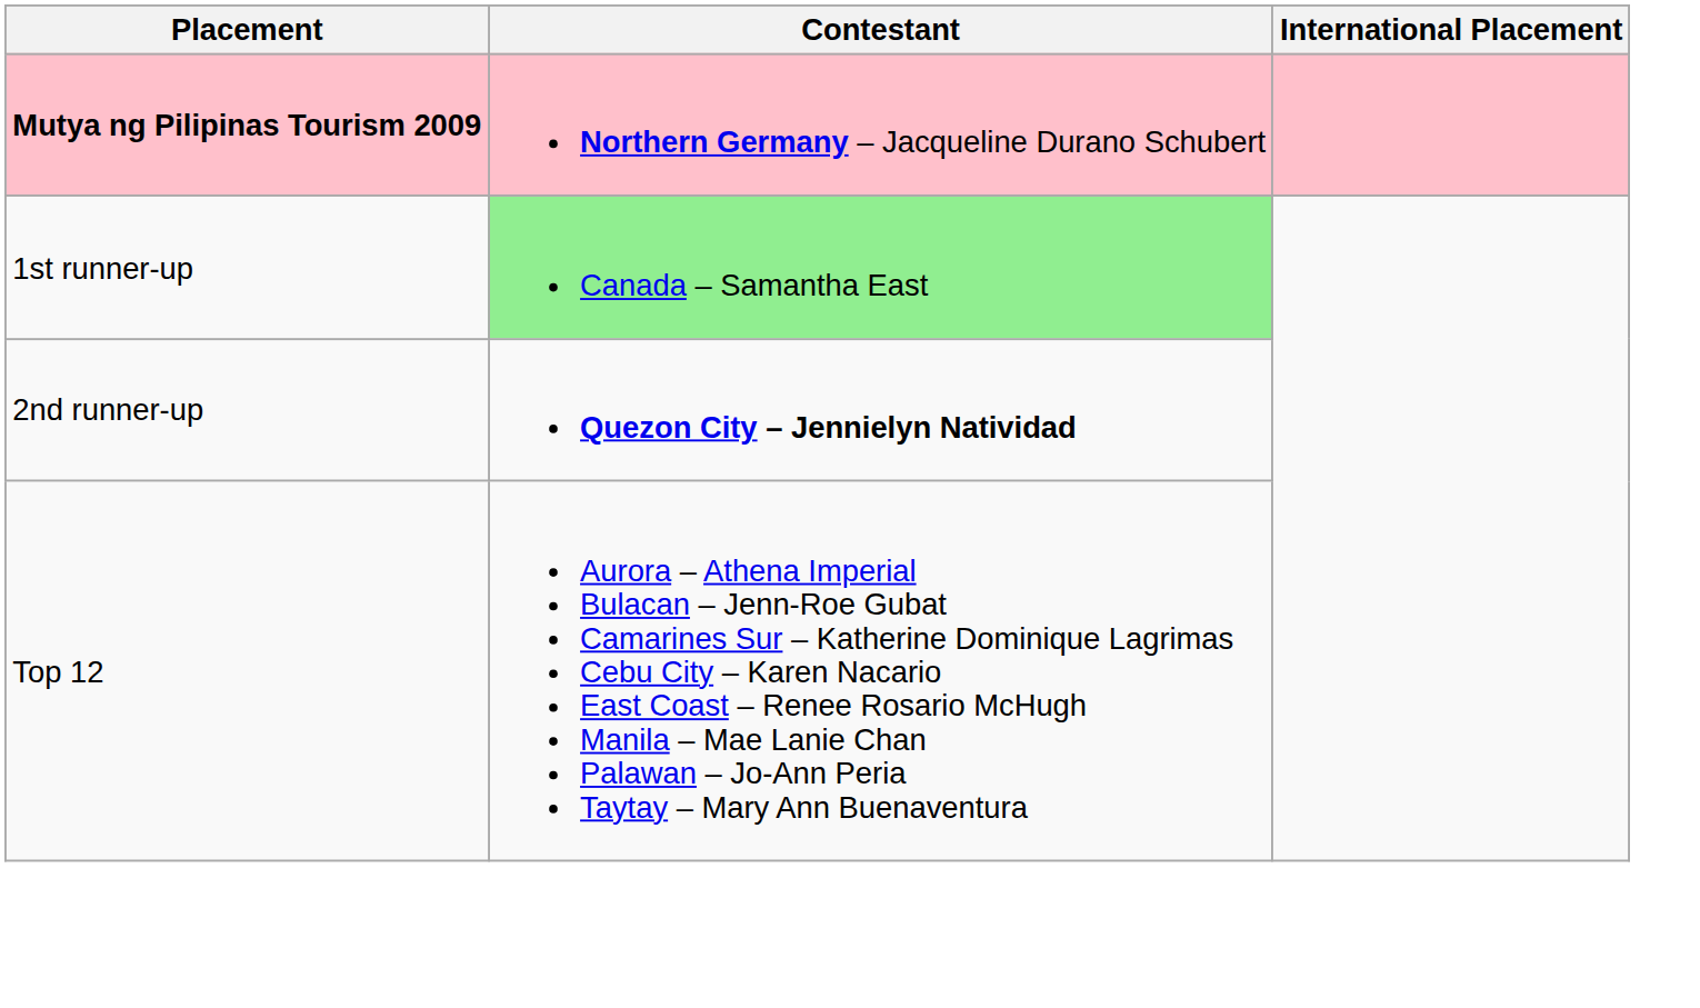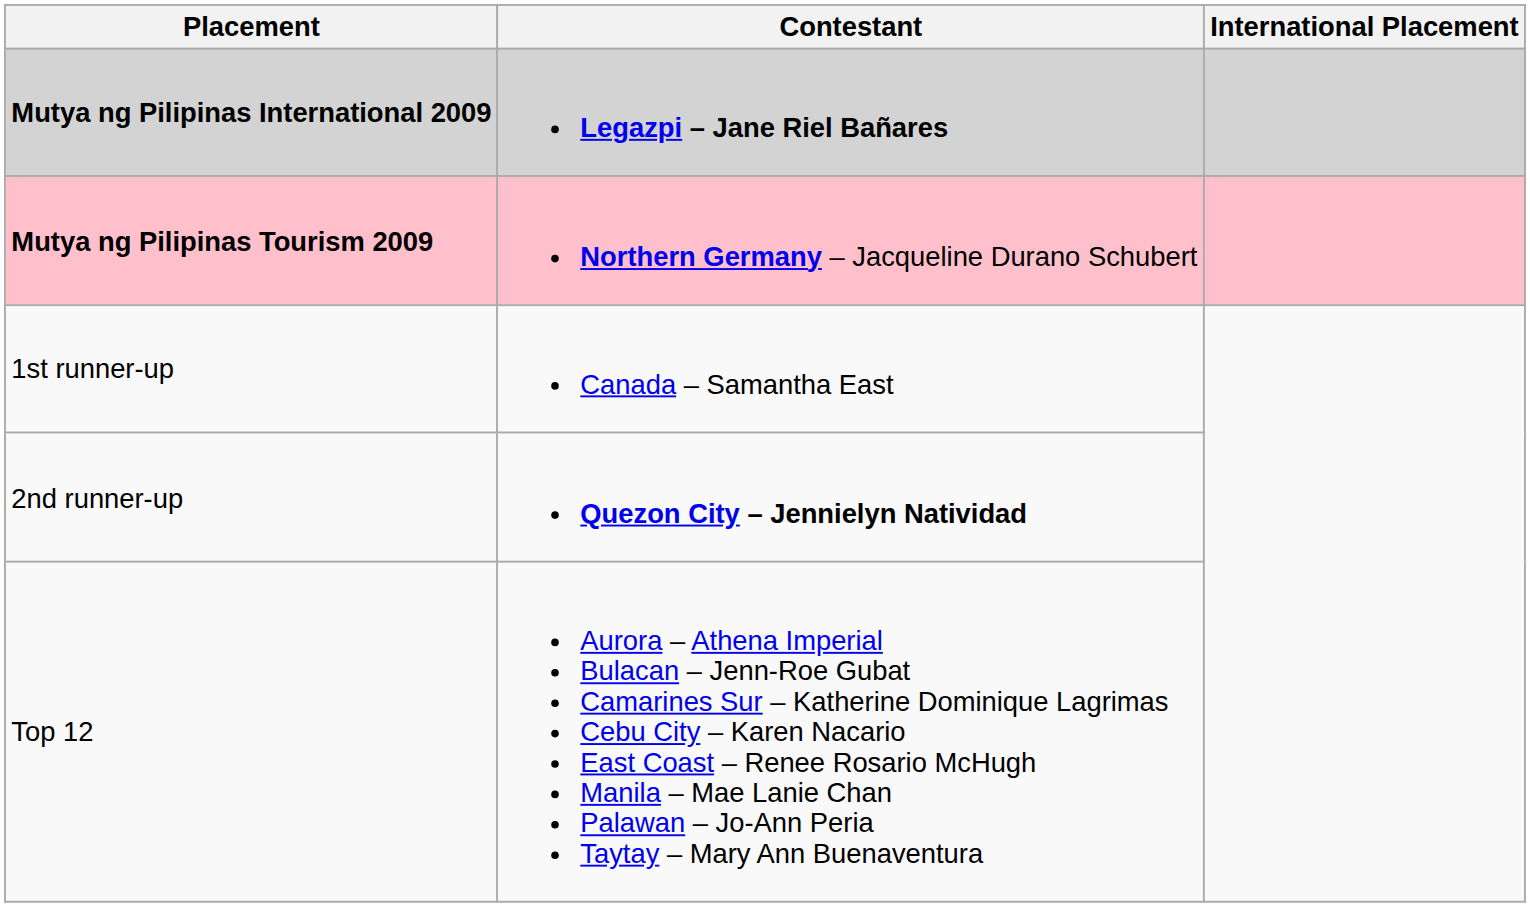 <table class="wikitable sortable" style="font-size: 90%;">
 <tr>
 <th>Placement</th>
 <th>Contestant</th>
 <th>International Placement</th>
+</tr>
+<tr style="background:lightgrey;">
+<td><strong>Mutya ng Pilipinas International 2009</strong></td>
+<td><br><ul><li><strong><a href='#'>Legazpi</a> – Jane Riel Bañares</strong></li></ul></td>
+<td></td>
 </tr>
 <tr style="background:pink;">
 <td><strong>Mutya ng Pilipinas Tourism 2009</strong></td>
 <td><br><ul><li><strong><a href='#'>Northern Germany</a></strong> – Jacqueline Durano Schubert </li></ul></td>
 <td></td>
 </tr>
 <tr>
 <td>1st runner-up</td>
-<td style="background: lightgreen;"><br><ul><li><a href='#'>Canada</a> – Samantha East</li></ul></td>
+<td><br><ul><li><a href='#'>Canada</a> – Samantha East</li></ul></td>
 </tr>
 <tr>
 <td>2nd runner-up</td>
 <td><strong><br><ul><li><a href='#'>Quezon City</a> – Jennielyn Natividad</li></ul></strong></td>
 </tr>
 <tr>
 <td>Top 12</td>
 <td><br><ul><li><a href='#'>Aurora</a> – <a href='#'>Athena Imperial</a></li><li><a href='#'>Bulacan</a> – Jenn-Roe Gubat</li><li><a href='#'>Camarines Sur</a> – Katherine Dominique Lagrimas</li><li><a href='#'>Cebu City</a> – Karen Nacario</li><li><a href='#'>East Coast</a> – Renee Rosario McHugh</li><li><a href='#'>Manila</a> – Mae Lanie Chan</li><li><a href='#'>Palawan</a> –  Jo-Ann Peria</li><li><a href='#'>Taytay</a> – Mary Ann Buenaventura</li></ul></td>
 </tr>
 </table>
